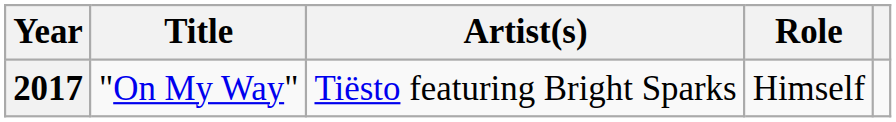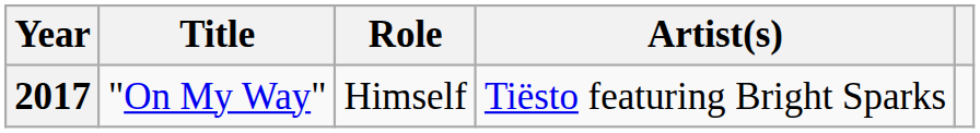 <table class="wikitable plainrowheaders">
 <tr>
 <th scope="col">Year</th>
 <th scope="col">Title</th>
+<th scope="col">Role</th>
 <th scope="col">Artist(s)</th>
-<th scope="col">Role</th>
 <th scope="col" class="unsortable"></th>
 </tr>
 <tr>
 <th scope="row">2017</th>
 <td>"<a href='#'>On My Way</a>"</td>
+<td>Himself</td>
 <td><a href='#'>Tiësto</a> featuring Bright Sparks</td>
-<td>Himself</td>
 <td></td>
 </tr>
 </table>
